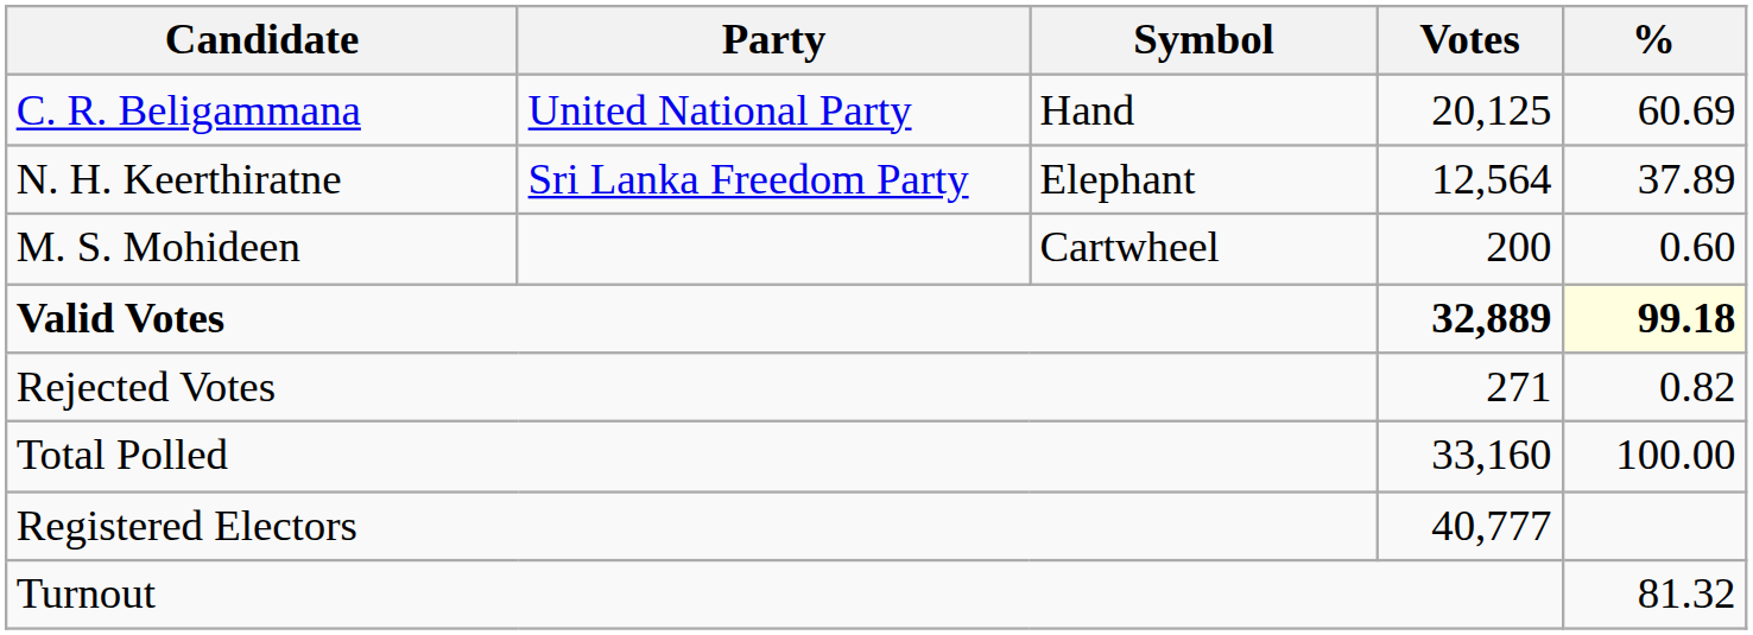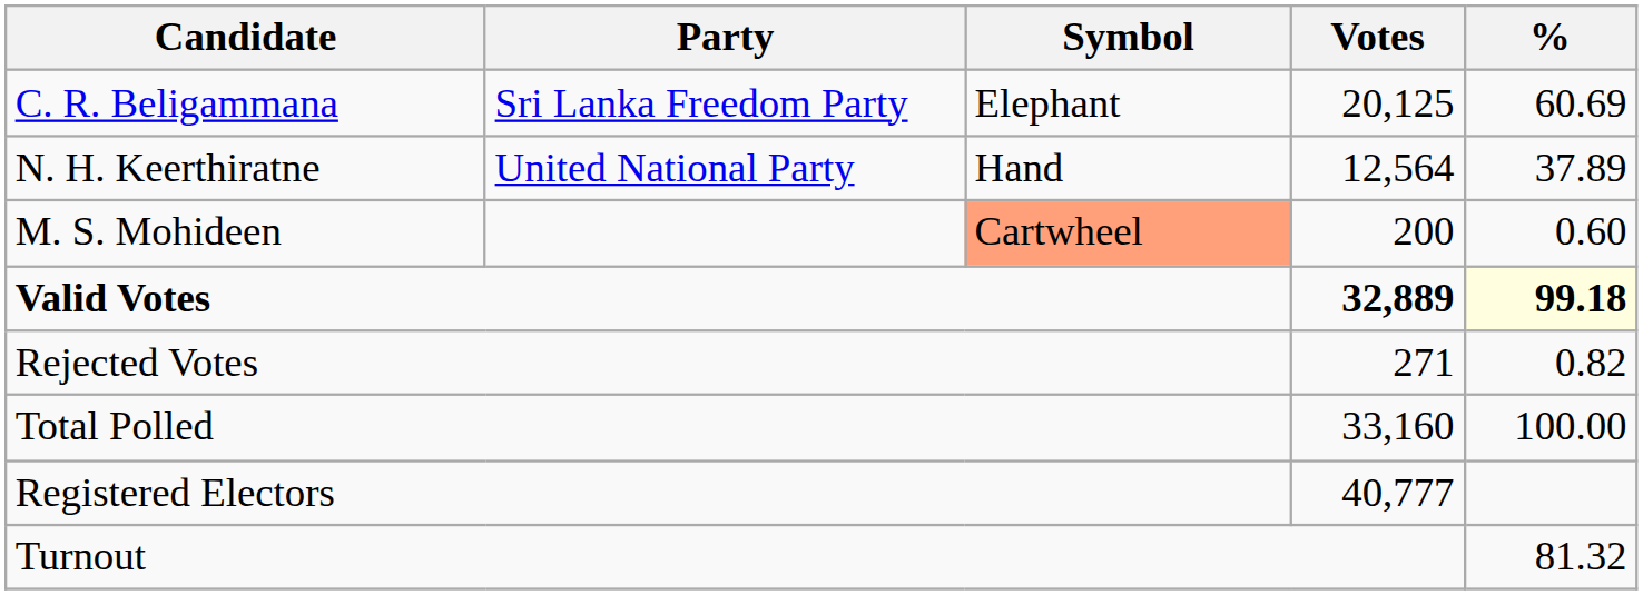 <table class="wikitable" border="1" style="text-align:right;">
 <tr>
 <th align=left width="180">Candidate</th>
 <th align=left width="180">Party</th>
 <th align=left width="120">Symbol</th>
 <th align=left width="60">Votes</th>
 <th align=left width="60">%</th>
 </tr>
 <tr>
 <td align=left><a href='#'>C. R. Beligammana</a></td>
-<td align=left><a href='#'>United National Party</a></td>
-<td align=left>Hand</td>
+<td align=left><a href='#'>Sri Lanka Freedom Party</a></td>
+<td align=left>Elephant</td>
 <td>20,125</td>
 <td>60.69</td>
 </tr>
 <tr>
 <td align=left>N. H. Keerthiratne</td>
-<td align=left><a href='#'>Sri Lanka Freedom Party</a></td>
-<td align=left>Elephant</td>
+<td align=left><a href='#'>United National Party</a></td>
+<td align=left>Hand</td>
 <td>12,564</td>
 <td>37.89</td>
 </tr>
 <tr>
 <td align=left>M. S. Mohideen</td>
 <td></td>
-<td align=left>Cartwheel</td>
+<td align=left style="background: lightsalmon;">Cartwheel</td>
 <td>200</td>
 <td>0.60</td>
 </tr>
 <tr>
 <td align=left colspan=3><strong>Valid Votes</strong></td>
 <td><strong>32,889</strong></td>
 <td style="background: lightyellow;"><strong>99.18</strong></td>
 </tr>
 <tr>
 <td align=left colspan=3>Rejected Votes</td>
 <td>271</td>
 <td>0.82</td>
 </tr>
 <tr>
 <td align=left colspan=3>Total Polled</td>
 <td>33,160</td>
 <td>100.00</td>
 </tr>
 <tr>
 <td align=left colspan=3>Registered Electors</td>
 <td>40,777</td>
 <td></td>
 </tr>
 <tr>
 <td align=left colspan=4>Turnout</td>
 <td>81.32</td>
 </tr>
 </table>
